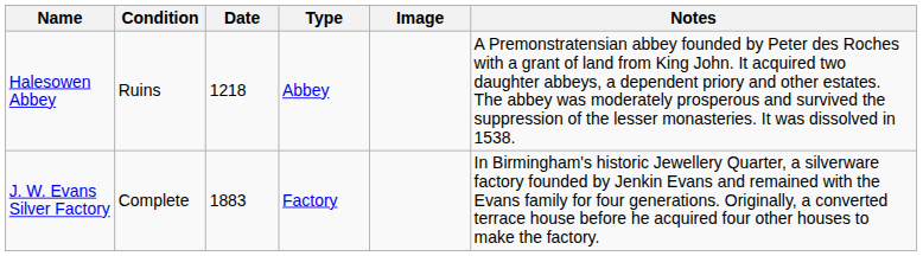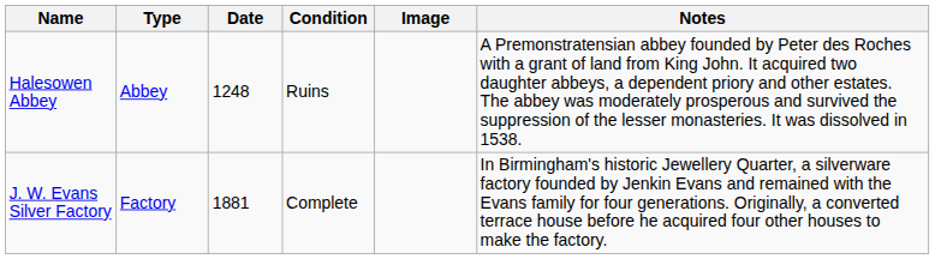 <table class="wikitable sortable" width="100%">
 <tr>
 <th width="12%">Name</th>
+<th width="10%">Type</th>
+<th width="8%">Date</th>
 <th width="10%">Condition</th>
-<th width="8%">Date</th>
-<th width="10%">Type</th>
 <th class="unsortable" width="90px">Image</th>
 <th class="unsortable">Notes</th>
 </tr>
 <tr>
 <td><a href='#'>Halesowen Abbey</a></td>
+<td><a href='#'>Abbey</a></td>
+<td>1248</td>
 <td>Ruins</td>
-<td>1218</td>
-<td><a href='#'>Abbey</a></td>
 <td></td>
 <td>A Premonstratensian abbey founded by Peter des Roches with a grant of land from King John. It acquired two daughter abbeys, a dependent priory and other estates. The abbey was moderately prosperous and survived the suppression of the lesser monasteries. It was dissolved in 1538.</td>
 </tr>
 <tr>
 <td><a href='#'>J. W. Evans Silver Factory</a></td>
+<td><a href='#'>Factory</a></td>
+<td>1881</td>
 <td>Complete</td>
-<td>1883</td>
-<td><a href='#'>Factory</a></td>
 <td></td>
 <td>In Birmingham's historic Jewellery Quarter, a silverware factory founded by Jenkin Evans and remained with the Evans family for four generations. Originally, a converted terrace house before he acquired four other houses to make the factory.</td>
 </tr>
 </table>
